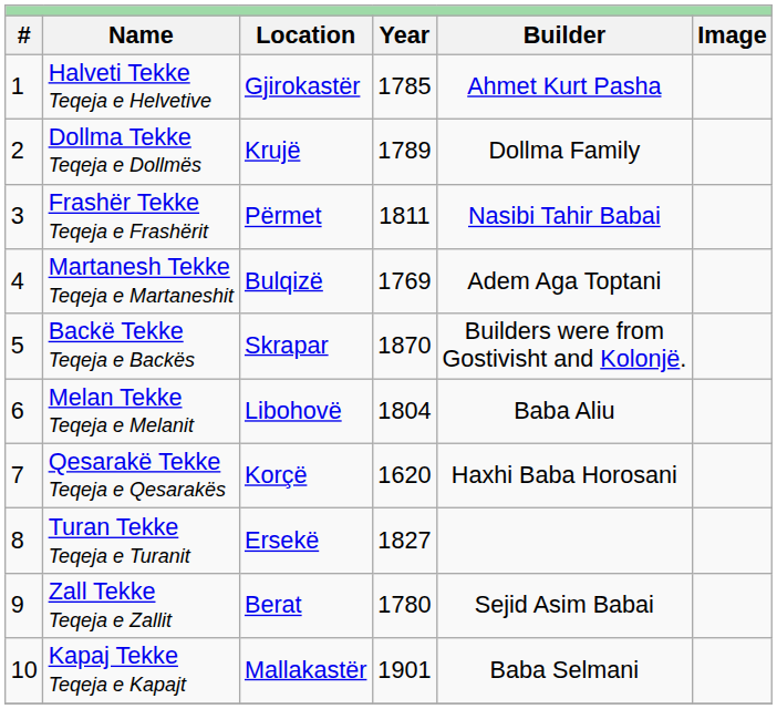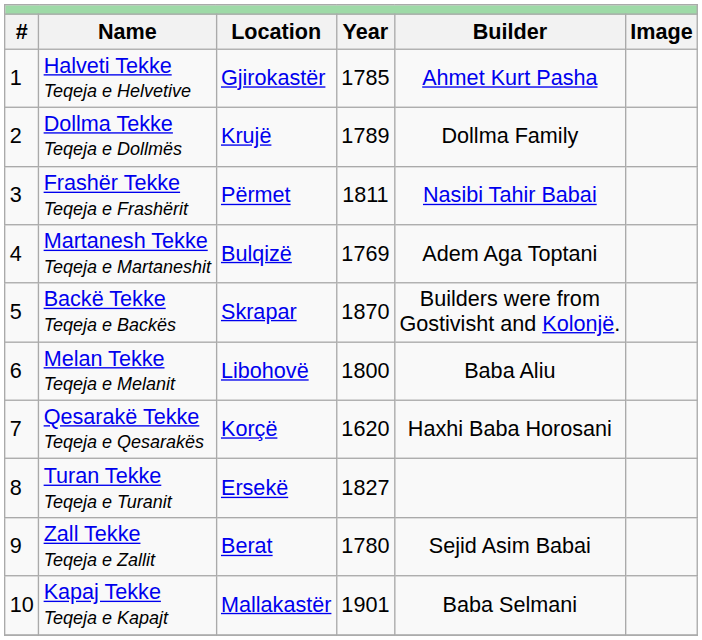 <table class="wikitable sortable">
 <tr>
 <td colspan="6" bgcolor="#9edaa7" align=center> <strong></strong></td>
 </tr>
 <tr>
 <th>#</th>
 <th>Name</th>
 <th>Location</th>
 <th>Year</th>
 <th>Builder</th>
 <th>Image</th>
 </tr>
 <tr>
 <td>1</td>
 <td><a href='#'>Halveti Tekke</a><br><small><em>Teqeja e Helvetive</em></small></td>
 <td><a href='#'>Gjirokastër</a></td>
 <td align="center">1785</td>
 <td align="center"><a href='#'>Ahmet Kurt Pasha</a></td>
 <td align="center"></td>
 </tr>
 <tr>
 <td>2</td>
 <td><a href='#'>Dollma Tekke</a><br><small><em>Teqeja e Dollmës</em></small></td>
 <td><a href='#'>Krujë</a></td>
 <td align="center">1789</td>
 <td align="center">Dollma Family</td>
 <td align="center"></td>
 </tr>
 <tr>
 <td>3</td>
 <td><a href='#'>Frashër Tekke</a><br><small><em>Teqeja e Frashërit</em></small></td>
 <td><a href='#'>Përmet</a></td>
 <td align="center">1811</td>
 <td align="center"><a href='#'>Nasibi Tahir Babai</a></td>
 <td align="center"></td>
 </tr>
 <tr>
 <td>4</td>
 <td><a href='#'>Martanesh Tekke</a><br><small><em>Teqeja e Martaneshit</em></small></td>
 <td><a href='#'>Bulqizë</a></td>
 <td align="center">1769</td>
 <td align="center">Adem Aga Toptani</td>
 <td align="center"></td>
 </tr>
 <tr>
 <td>5</td>
 <td><a href='#'>Backë Tekke</a><br><small><em>Teqeja e Backës</em></small></td>
 <td><a href='#'>Skrapar</a></td>
 <td align="center">1870</td>
 <td align="center">Builders were from<br> Gostivisht and <a href='#'>Kolonjë</a>.</td>
 <td align="center"></td>
 </tr>
 <tr>
 <td>6</td>
 <td><a href='#'>Melan Tekke</a><br><small><em>Teqeja e Melanit</em></small></td>
 <td><a href='#'>Libohovë</a></td>
-<td align="center">1804</td>
+<td align="center">1800</td>
 <td align="center">Baba Aliu</td>
 <td align="center"></td>
 </tr>
 <tr>
 <td>7</td>
 <td><a href='#'>Qesarakë Tekke</a><br><small><em>Teqeja e Qesarakës</em></small></td>
 <td><a href='#'>Korçë</a></td>
 <td align="center">1620</td>
 <td align="center">Haxhi Baba Horosani</td>
 <td align="center"></td>
 </tr>
 <tr>
 <td>8</td>
 <td><a href='#'>Turan Tekke</a><br><small><em>Teqeja e Turanit</em></small></td>
 <td><a href='#'>Ersekë</a></td>
 <td align="center">1827</td>
 <td align="center"></td>
 <td align="center"></td>
 </tr>
 <tr>
 <td>9</td>
 <td><a href='#'>Zall Tekke</a><br><small><em>Teqeja e Zallit</em></small></td>
 <td><a href='#'>Berat</a></td>
 <td align="center">1780</td>
 <td align="center">Sejid Asim Babai</td>
 <td align="center"></td>
 </tr>
 <tr>
 <td>10</td>
 <td><a href='#'>Kapaj Tekke</a><br><small><em>Teqeja e Kapajt</em></small></td>
 <td><a href='#'>Mallakastër</a></td>
 <td align="center">1901</td>
 <td align="center">Baba Selmani</td>
 <td align="center"></td>
 </tr>
 <tr>
 </tr>
 </table>
